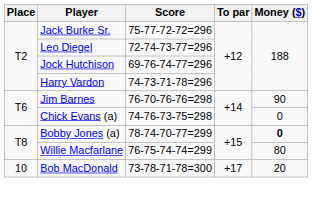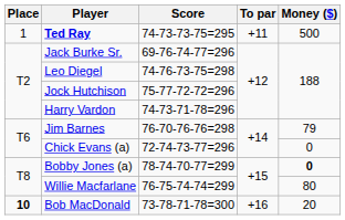 <table class=wikitable>
 <tr>
 <th>Place</th>
 <th>Player</th>
 <th>Score</th>
 <th>To par</th>
 <th>Money (<a href='#'>$</a>)</th>
 </tr>
 <tr>
+<td align=center>1</td>
+<td> <strong><a href='#'>Ted Ray</a></strong></td>
+<td>74-73-73-75=295</td>
+<td align=center>+11</td>
+<td align=center>500</td>
+</tr>
+<tr>
 <td rowspan=4 align=center>T2</td>
 <td> <a href='#'>Jack Burke Sr.</a></td>
-<td>75-77-72-72=296</td>
+<td>69-76-74-77=296</td>
 <td rowspan=4 align=center>+12</td>
 <td rowspan=4 align=center>188</td>
 </tr>
 <tr>
 <td> <a href='#'>Leo Diegel</a></td>
-<td>72-74-73-77=296</td>
+<td>74-76-73-75=298</td>
 </tr>
 <tr>
 <td> <a href='#'>Jock Hutchison</a></td>
-<td>69-76-74-77=296</td>
+<td>75-77-72-72=296</td>
 </tr>
 <tr>
 <td> <a href='#'>Harry Vardon</a></td>
 <td>74-73-71-78=296</td>
 </tr>
 <tr>
 <td rowspan=2 align=center>T6</td>
 <td> <a href='#'>Jim Barnes</a></td>
 <td>76-70-76-76=298</td>
 <td rowspan=2 align=center>+14</td>
-<td align=center>90</td>
+<td align=center>79</td>
 </tr>
 <tr>
 <td> <a href='#'>Chick Evans</a> (a)</td>
-<td>74-76-73-75=298</td>
+<td>72-74-73-77=296</td>
 <td align=center>0</td>
 </tr>
 <tr>
 <td rowspan=2 align=center>T8</td>
 <td> <a href='#'>Bobby Jones</a> (a)</td>
 <td>78-74-70-77=299</td>
 <td rowspan=2 align=center>+15</td>
 <td align=center><strong>0</strong></td>
 </tr>
 <tr>
 <td> <a href='#'>Willie Macfarlane</a></td>
 <td>76-75-74-74=299</td>
 <td align=center>80</td>
 </tr>
 <tr>
-<td align=center>10</td>
+<td align=center><strong>10</strong></td>
 <td> <a href='#'>Bob MacDonald</a></td>
 <td>73-78-71-78=300</td>
-<td align=center>+17</td>
+<td align=center>+16</td>
 <td align=center>20</td>
 </tr>
 </table>
